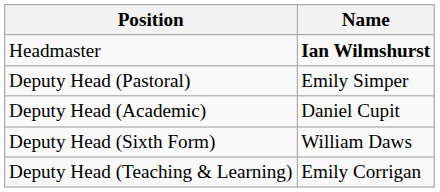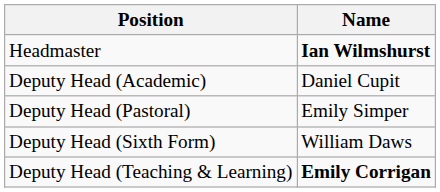 <table class="wikitable">
 <tr>
 <th>Position</th>
 <th>Name</th>
 </tr>
 <tr>
 <td>Headmaster</td>
 <td><strong>Ian Wilmshurst</strong></td>
 </tr>
 <tr>
+<td>Deputy Head (Academic)</td>
+<td>Daniel Cupit</td>
+</tr>
+<tr>
 <td>Deputy Head (Pastoral)</td>
 <td>Emily Simper</td>
-</tr>
-<tr>
-<td>Deputy Head (Academic)</td>
-<td>Daniel Cupit</td>
 </tr>
 <tr>
 <td>Deputy Head (Sixth Form)</td>
 <td>William Daws</td>
 </tr>
 <tr>
 <td>Deputy Head (Teaching & Learning)</td>
-<td>Emily Corrigan</td>
+<td><strong>Emily Corrigan</strong></td>
 </tr>
 </table>
